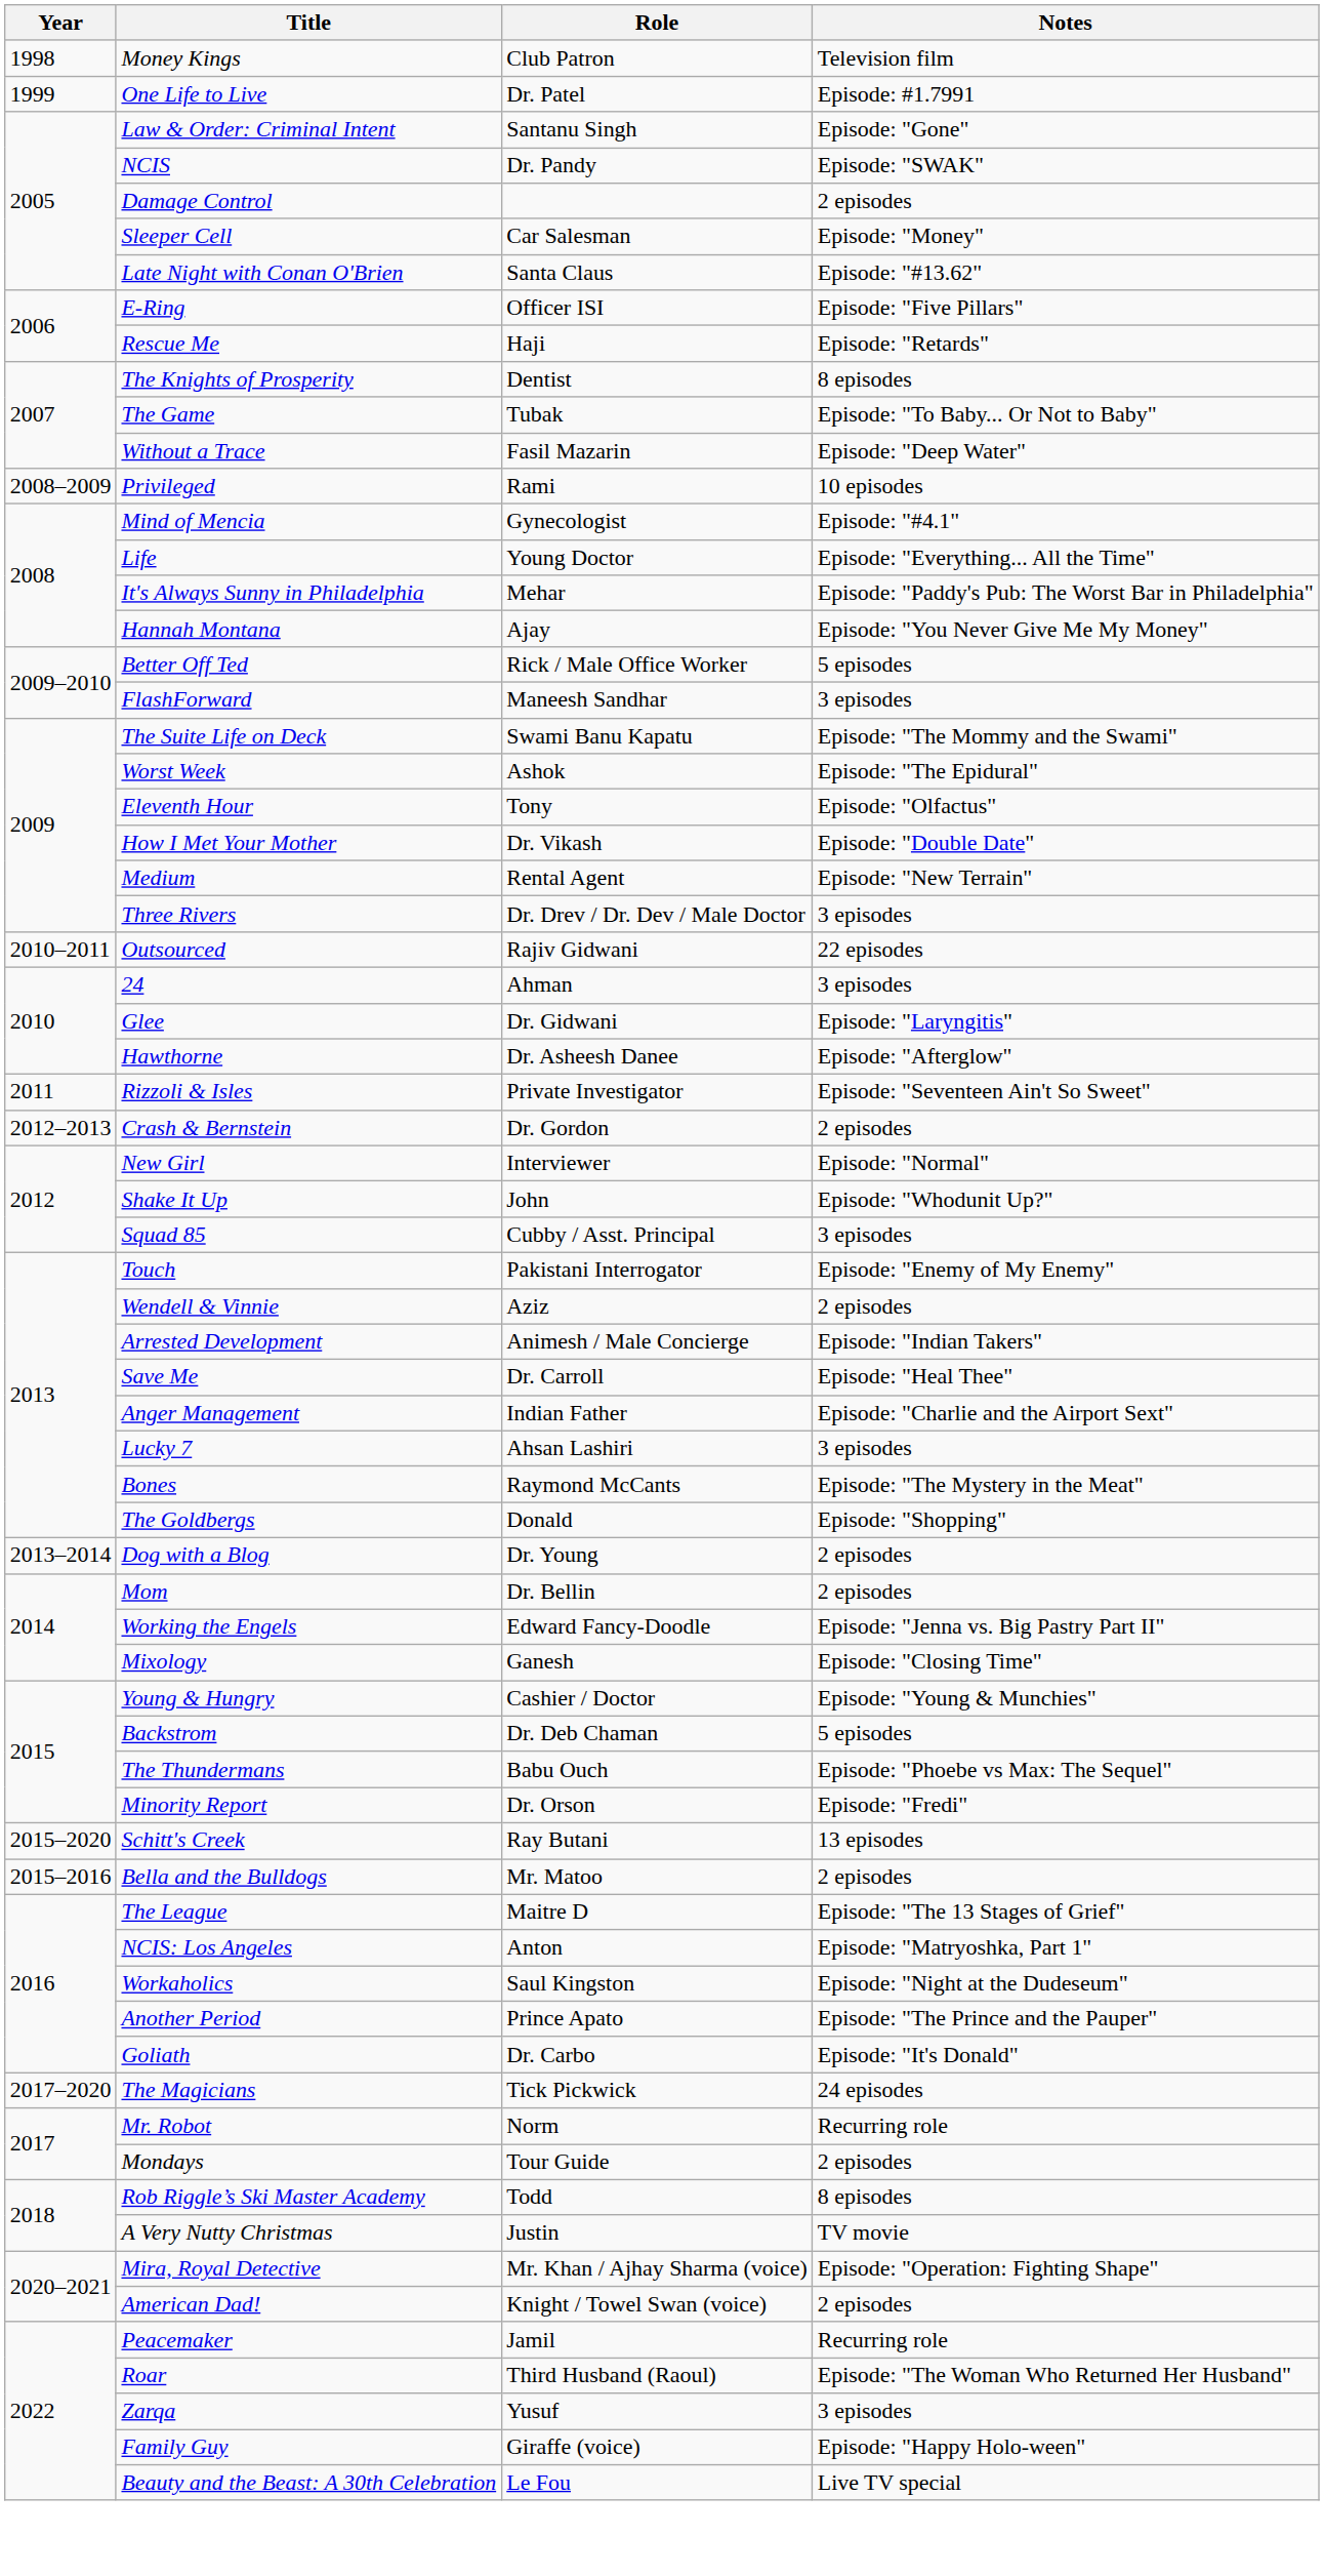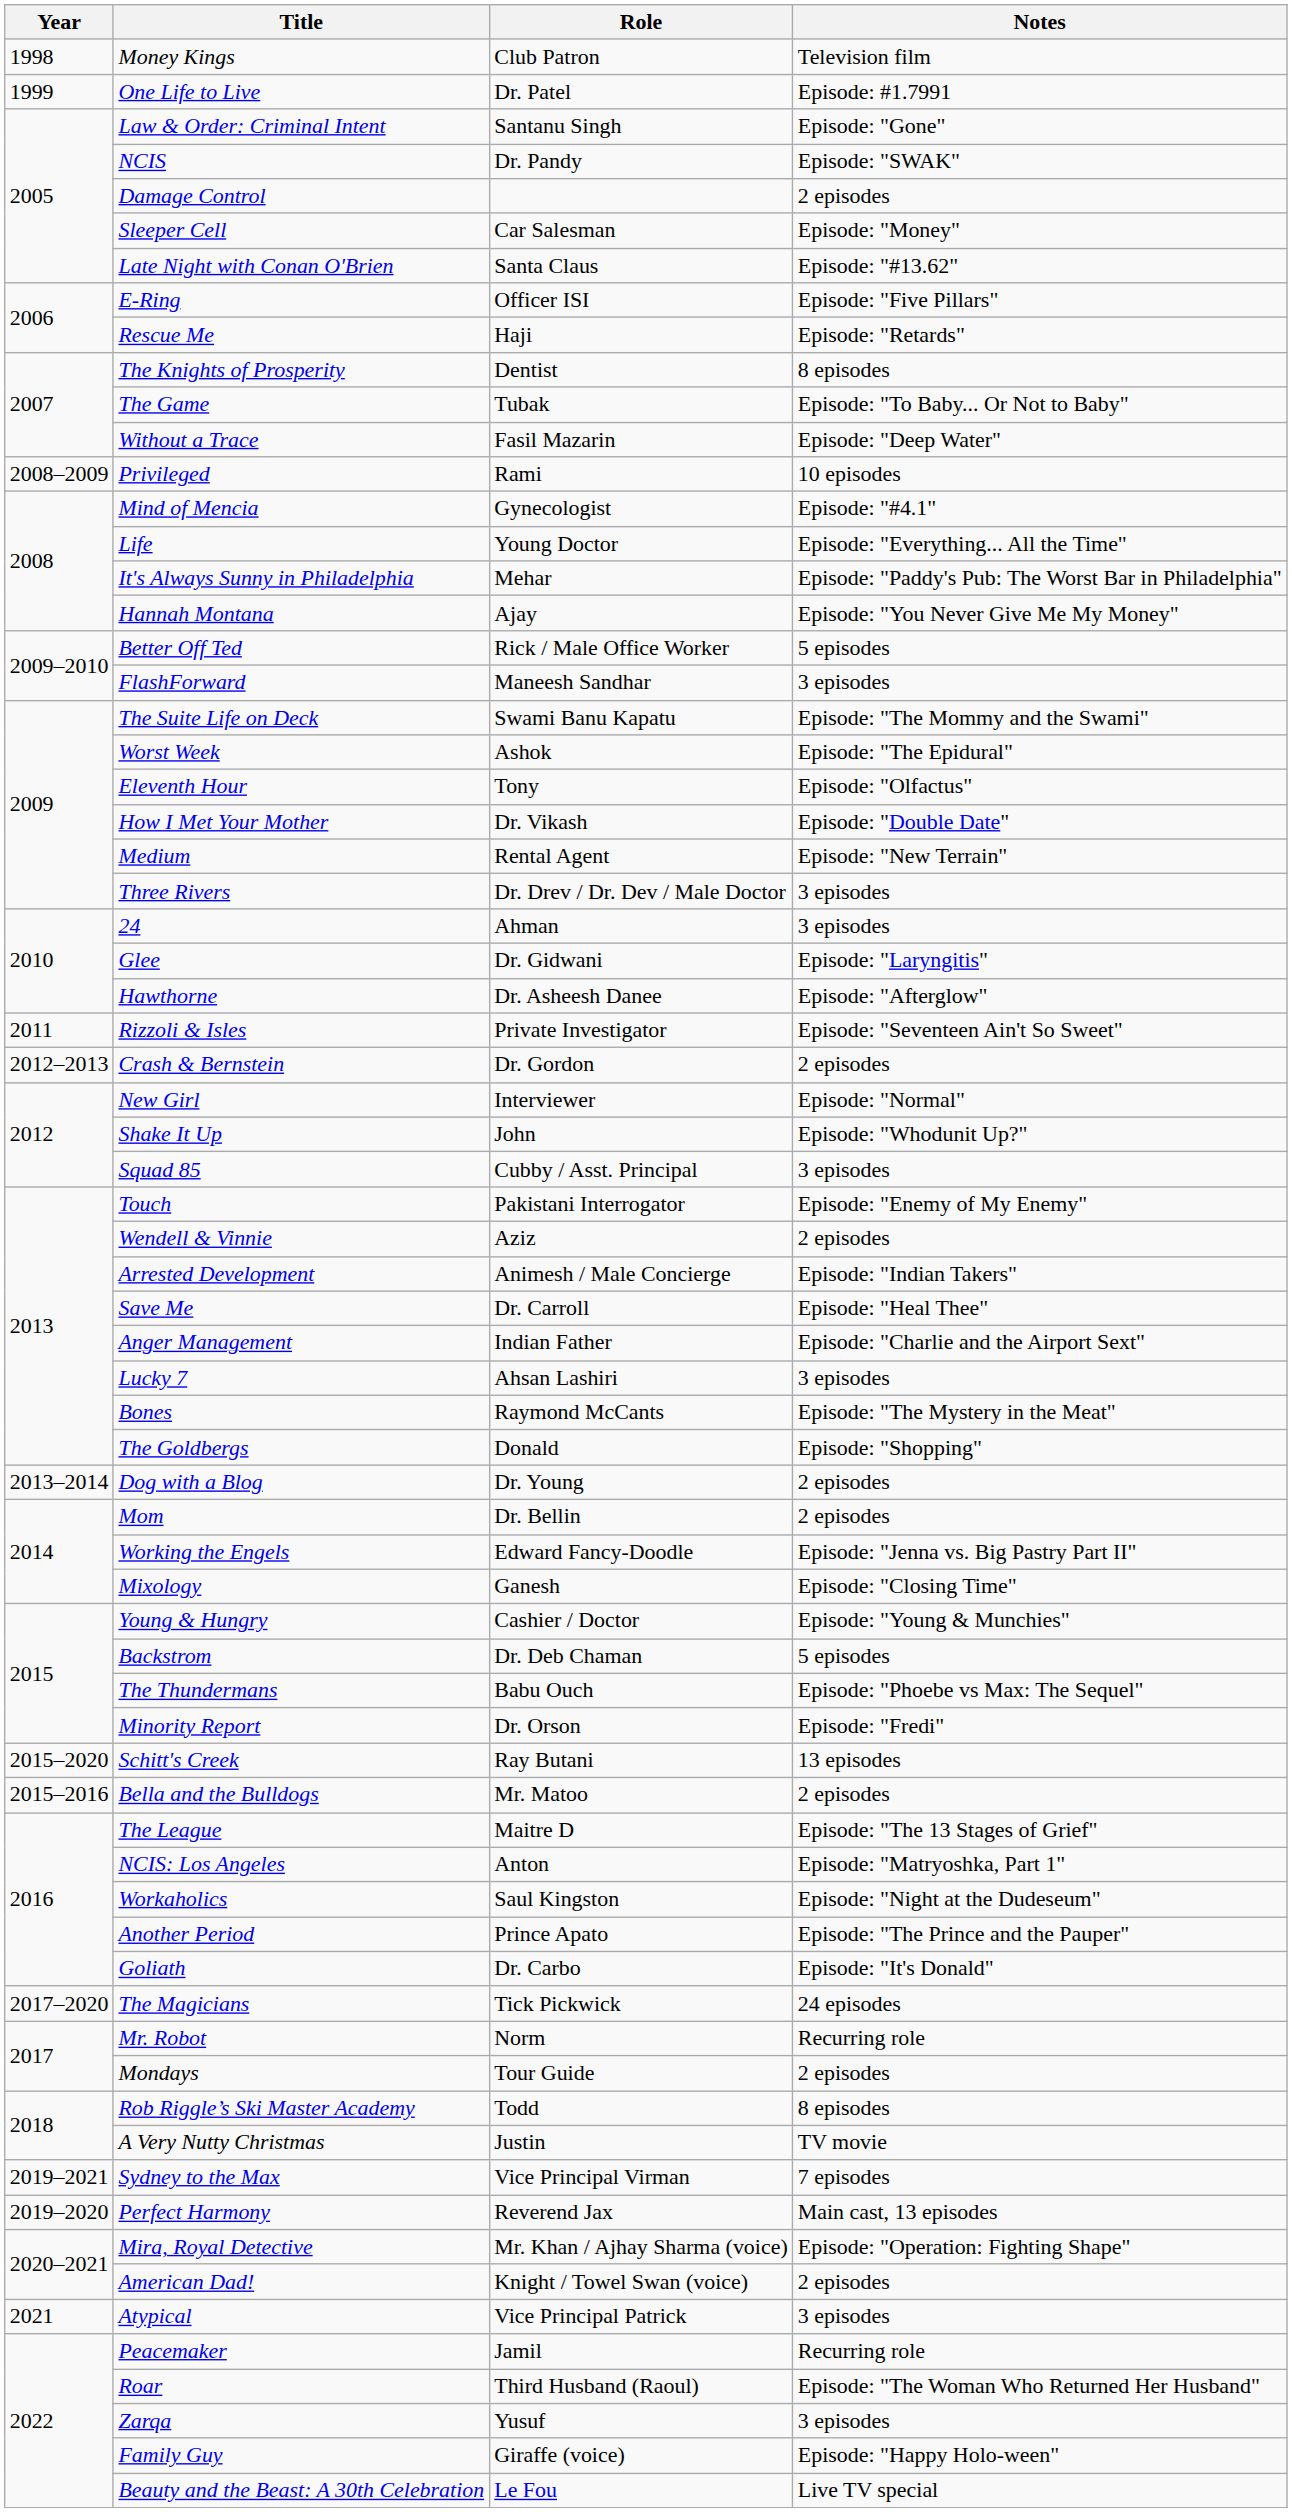 <table class="wikitable sortable">
 <tr>
 <th>Year</th>
 <th>Title</th>
 <th>Role</th>
 <th class="unsortable">Notes</th>
 </tr>
 <tr>
 <td>1998</td>
 <td><em>Money Kings</em></td>
 <td>Club Patron</td>
 <td>Television film</td>
 </tr>
 <tr>
 <td>1999</td>
 <td><em><a href='#'>One Life to Live</a></em></td>
 <td>Dr. Patel</td>
 <td>Episode: #1.7991</td>
 </tr>
 <tr>
 <td rowspan="5">2005</td>
 <td><em><a href='#'>Law & Order: Criminal Intent</a></em></td>
 <td>Santanu Singh</td>
 <td>Episode: "Gone"</td>
 </tr>
 <tr>
 <td><em><a href='#'>NCIS</a></em></td>
 <td>Dr. Pandy</td>
 <td>Episode: "SWAK"</td>
 </tr>
 <tr>
 <td><em><a href='#'>Damage Control</a></em></td>
 <td></td>
 <td>2 episodes</td>
 </tr>
 <tr>
 <td><em><a href='#'>Sleeper Cell</a></em></td>
 <td>Car Salesman</td>
 <td>Episode: "Money"</td>
 </tr>
 <tr>
 <td><em><a href='#'>Late Night with Conan O'Brien</a></em></td>
 <td>Santa Claus</td>
 <td>Episode: "#13.62"</td>
 </tr>
 <tr>
 <td rowspan="2">2006</td>
 <td><em><a href='#'>E-Ring</a></em></td>
 <td>Officer ISI</td>
 <td>Episode: "Five Pillars"</td>
 </tr>
 <tr>
 <td><em><a href='#'>Rescue Me</a></em></td>
 <td>Haji</td>
 <td>Episode: "Retards"</td>
 </tr>
 <tr>
 <td rowspan="3">2007</td>
 <td data-sort-value="Knights of Prosperity, The"><em><a href='#'>The Knights of Prosperity</a></em></td>
 <td>Dentist</td>
 <td>8 episodes</td>
 </tr>
 <tr>
 <td data-sort-value="Game, The"><em><a href='#'>The Game</a></em></td>
 <td>Tubak</td>
 <td>Episode: "To Baby... Or Not to Baby"</td>
 </tr>
 <tr>
 <td><em><a href='#'>Without a Trace</a></em></td>
 <td>Fasil Mazarin</td>
 <td>Episode: "Deep Water"</td>
 </tr>
 <tr>
 <td>2008–2009</td>
 <td><em><a href='#'>Privileged</a></em></td>
 <td>Rami</td>
 <td>10 episodes</td>
 </tr>
 <tr>
 <td rowspan="4">2008</td>
 <td><em><a href='#'>Mind of Mencia</a></em></td>
 <td>Gynecologist</td>
 <td>Episode: "#4.1"</td>
 </tr>
 <tr>
 <td><em><a href='#'>Life</a></em></td>
 <td>Young Doctor</td>
 <td>Episode: "Everything... All the Time"</td>
 </tr>
 <tr>
 <td><em><a href='#'>It's Always Sunny in Philadelphia</a></em></td>
 <td>Mehar</td>
 <td>Episode: "Paddy's Pub: The Worst Bar in Philadelphia"</td>
 </tr>
 <tr>
 <td><em><a href='#'>Hannah Montana</a></em></td>
 <td>Ajay</td>
 <td>Episode: "You Never Give Me My Money"</td>
 </tr>
 <tr>
 <td rowspan="2">2009–2010</td>
 <td><em><a href='#'>Better Off Ted</a></em></td>
 <td>Rick / Male Office Worker</td>
 <td>5 episodes</td>
 </tr>
 <tr>
 <td><em><a href='#'>FlashForward</a></em></td>
 <td>Maneesh Sandhar</td>
 <td>3 episodes</td>
 </tr>
 <tr>
 <td rowspan="6">2009</td>
 <td data-sort-value="Suite Life on Deck, The"><em><a href='#'>The Suite Life on Deck</a></em></td>
 <td>Swami Banu Kapatu</td>
 <td>Episode: "The Mommy and the Swami"</td>
 </tr>
 <tr>
 <td><em><a href='#'>Worst Week</a></em></td>
 <td>Ashok</td>
 <td>Episode: "The Epidural"</td>
 </tr>
 <tr>
 <td><em><a href='#'>Eleventh Hour</a></em></td>
 <td>Tony</td>
 <td>Episode: "Olfactus"</td>
 </tr>
 <tr>
 <td><em><a href='#'>How I Met Your Mother</a></em></td>
 <td>Dr. Vikash</td>
 <td>Episode: "<a href='#'>Double Date</a>"</td>
 </tr>
 <tr>
 <td><em><a href='#'>Medium</a></em></td>
 <td>Rental Agent</td>
 <td>Episode: "New Terrain"</td>
 </tr>
 <tr>
 <td><em><a href='#'>Three Rivers</a></em></td>
 <td>Dr. Drev / Dr. Dev / Male Doctor</td>
 <td>3 episodes</td>
-</tr>
-<tr>
-<td>2010–2011</td>
-<td><em><a href='#'>Outsourced</a></em></td>
-<td>Rajiv Gidwani</td>
-<td>22 episodes</td>
 </tr>
 <tr>
 <td rowspan="3">2010</td>
 <td><em><a href='#'>24</a></em></td>
 <td>Ahman</td>
 <td>3 episodes</td>
 </tr>
 <tr>
 <td><em><a href='#'>Glee</a></em></td>
 <td>Dr. Gidwani</td>
 <td>Episode: "<a href='#'>Laryngitis</a>"</td>
 </tr>
 <tr>
 <td><em><a href='#'>Hawthorne</a></em></td>
 <td>Dr. Asheesh Danee</td>
 <td>Episode: "Afterglow"</td>
 </tr>
 <tr>
 <td>2011</td>
 <td><em><a href='#'>Rizzoli & Isles</a></em></td>
 <td>Private Investigator</td>
 <td>Episode: "Seventeen Ain't So Sweet"</td>
 </tr>
 <tr>
 <td>2012–2013</td>
 <td><em><a href='#'>Crash & Bernstein</a></em></td>
 <td>Dr. Gordon</td>
 <td>2 episodes</td>
 </tr>
 <tr>
 <td rowspan="3">2012</td>
 <td><em><a href='#'>New Girl</a></em></td>
 <td>Interviewer</td>
 <td>Episode: "Normal"</td>
 </tr>
 <tr>
 <td><em><a href='#'>Shake It Up</a></em></td>
 <td>John</td>
 <td>Episode: "Whodunit Up?"</td>
 </tr>
 <tr>
 <td><em><a href='#'>Squad 85</a></em></td>
 <td>Cubby / Asst. Principal</td>
 <td>3 episodes</td>
 </tr>
 <tr>
 <td rowspan="8">2013</td>
 <td><em><a href='#'>Touch</a></em></td>
 <td>Pakistani Interrogator</td>
 <td>Episode: "Enemy of My Enemy"</td>
 </tr>
 <tr>
 <td><em><a href='#'>Wendell & Vinnie</a></em></td>
 <td>Aziz</td>
 <td>2 episodes</td>
 </tr>
 <tr>
 <td><em><a href='#'>Arrested Development</a></em></td>
 <td>Animesh / Male Concierge</td>
 <td>Episode: "Indian Takers"</td>
 </tr>
 <tr>
 <td><em><a href='#'>Save Me</a></em></td>
 <td>Dr. Carroll</td>
 <td>Episode: "Heal Thee"</td>
 </tr>
 <tr>
 <td><em><a href='#'>Anger Management</a></em></td>
 <td>Indian Father</td>
 <td>Episode: "Charlie and the Airport Sext"</td>
 </tr>
 <tr>
 <td><a href='#'><em>Lucky 7</em></a></td>
 <td>Ahsan Lashiri</td>
 <td>3 episodes</td>
 </tr>
 <tr>
 <td><a href='#'><em>Bones</em></a></td>
 <td>Raymond McCants</td>
 <td>Episode: "The Mystery in the Meat"</td>
 </tr>
 <tr>
 <td data-sort-value="Goldbergs, The"><a href='#'><em>The Goldbergs</em></a></td>
 <td>Donald</td>
 <td>Episode: "Shopping"</td>
 </tr>
 <tr>
 <td>2013–2014</td>
 <td><em><a href='#'>Dog with a Blog</a></em></td>
 <td>Dr. Young</td>
 <td>2 episodes</td>
 </tr>
 <tr>
 <td rowspan="3">2014</td>
 <td><em><a href='#'>Mom</a></em></td>
 <td>Dr. Bellin</td>
 <td>2 episodes</td>
 </tr>
 <tr>
 <td><em><a href='#'>Working the Engels</a></em></td>
 <td>Edward Fancy-Doodle</td>
 <td>Episode: "Jenna vs. Big Pastry Part II"</td>
 </tr>
 <tr>
 <td><em><a href='#'>Mixology</a></em></td>
 <td>Ganesh</td>
 <td>Episode: "Closing Time"</td>
 </tr>
 <tr>
 <td rowspan="4">2015</td>
 <td><em><a href='#'>Young & Hungry</a></em></td>
 <td>Cashier / Doctor</td>
 <td>Episode: "Young & Munchies"</td>
 </tr>
 <tr>
 <td><em><a href='#'>Backstrom</a></em></td>
 <td>Dr. Deb Chaman</td>
 <td>5 episodes</td>
 </tr>
 <tr>
 <td data-sort-value="Thundermans, The"><em><a href='#'>The Thundermans</a></em></td>
 <td>Babu Ouch</td>
 <td>Episode: "Phoebe vs Max: The Sequel"</td>
 </tr>
 <tr>
 <td><em><a href='#'>Minority Report</a></em></td>
 <td>Dr. Orson</td>
 <td>Episode: "Fredi"</td>
 </tr>
 <tr>
 <td>2015–2020</td>
 <td><em><a href='#'>Schitt's Creek</a></em></td>
 <td>Ray Butani</td>
 <td>13 episodes</td>
 </tr>
 <tr>
 <td>2015–2016</td>
 <td><em><a href='#'>Bella and the Bulldogs</a></em></td>
 <td>Mr. Matoo</td>
 <td>2 episodes</td>
 </tr>
 <tr>
 <td rowspan="5">2016</td>
 <td data-sort-value="League, The"><em><a href='#'>The League</a></em></td>
 <td>Maitre D</td>
 <td>Episode: "The 13 Stages of Grief"</td>
 </tr>
 <tr>
 <td><em><a href='#'>NCIS: Los Angeles</a></em></td>
 <td>Anton</td>
 <td>Episode: "Matryoshka, Part 1"</td>
 </tr>
 <tr>
 <td><em><a href='#'>Workaholics</a></em></td>
 <td>Saul Kingston</td>
 <td>Episode: "Night at the Dudeseum"</td>
 </tr>
 <tr>
 <td><em><a href='#'>Another Period</a></em></td>
 <td>Prince Apato</td>
 <td>Episode: "The Prince and the Pauper"</td>
 </tr>
 <tr>
 <td><em><a href='#'>Goliath</a></em></td>
 <td>Dr. Carbo</td>
 <td>Episode: "It's Donald"</td>
 </tr>
 <tr>
 <td>2017–2020</td>
 <td data-sort-value="Magicians, The"><em><a href='#'>The Magicians</a></em></td>
 <td>Tick Pickwick</td>
 <td>24 episodes</td>
 </tr>
 <tr>
 <td rowspan="2">2017</td>
 <td><em><a href='#'>Mr. Robot</a></em></td>
 <td>Norm</td>
 <td>Recurring role</td>
 </tr>
 <tr>
 <td><em>Mondays</em></td>
 <td>Tour Guide</td>
 <td>2 episodes</td>
 </tr>
 <tr>
 <td rowspan="2">2018</td>
 <td><em><a href='#'>Rob Riggle’s Ski Master Academy</a></em></td>
 <td>Todd</td>
 <td>8 episodes</td>
 </tr>
 <tr>
 <td data-sort-value="Very Nutty Christmas, A"><em>A Very Nutty Christmas</em></td>
 <td>Justin</td>
 <td>TV movie</td>
 </tr>
 <tr>
+<td>2019–2021</td>
+<td><em><a href='#'>Sydney to the Max</a></em></td>
+<td>Vice Principal Virman</td>
+<td>7 episodes</td>
+</tr>
+<tr>
+<td>2019–2020</td>
+<td><em><a href='#'>Perfect Harmony</a></em></td>
+<td>Reverend Jax</td>
+<td>Main cast, 13 episodes</td>
+</tr>
+<tr>
 <td rowspan="2">2020–2021</td>
 <td><em><a href='#'>Mira, Royal Detective</a></em></td>
 <td>Mr. Khan / Ajhay Sharma (voice)</td>
 <td>Episode: "Operation: Fighting Shape"</td>
 </tr>
 <tr>
 <td><em><a href='#'>American Dad!</a></em></td>
 <td>Knight / Towel Swan (voice)</td>
 <td>2 episodes</td>
+</tr>
+<tr>
+<td>2021</td>
+<td><em><a href='#'>Atypical</a></em></td>
+<td>Vice Principal Patrick</td>
+<td>3 episodes</td>
 </tr>
 <tr>
 <td rowspan="5">2022</td>
 <td><em><a href='#'>Peacemaker</a></em></td>
 <td>Jamil</td>
 <td>Recurring role</td>
 </tr>
 <tr>
 <td><em><a href='#'>Roar</a></em></td>
 <td>Third Husband (Raoul)</td>
 <td>Episode: "The Woman Who Returned Her Husband"</td>
 </tr>
 <tr>
 <td><em><a href='#'>Zarqa</a></em></td>
 <td>Yusuf</td>
 <td>3 episodes</td>
 </tr>
 <tr>
 <td><em><a href='#'>Family Guy</a></em></td>
 <td>Giraffe (voice)</td>
 <td>Episode: "Happy Holo-ween"</td>
 </tr>
 <tr>
 <td><em><a href='#'>Beauty and the Beast: A 30th Celebration</a></em></td>
 <td><a href='#'>Le Fou</a></td>
 <td>Live TV special</td>
 </tr>
 </table>
